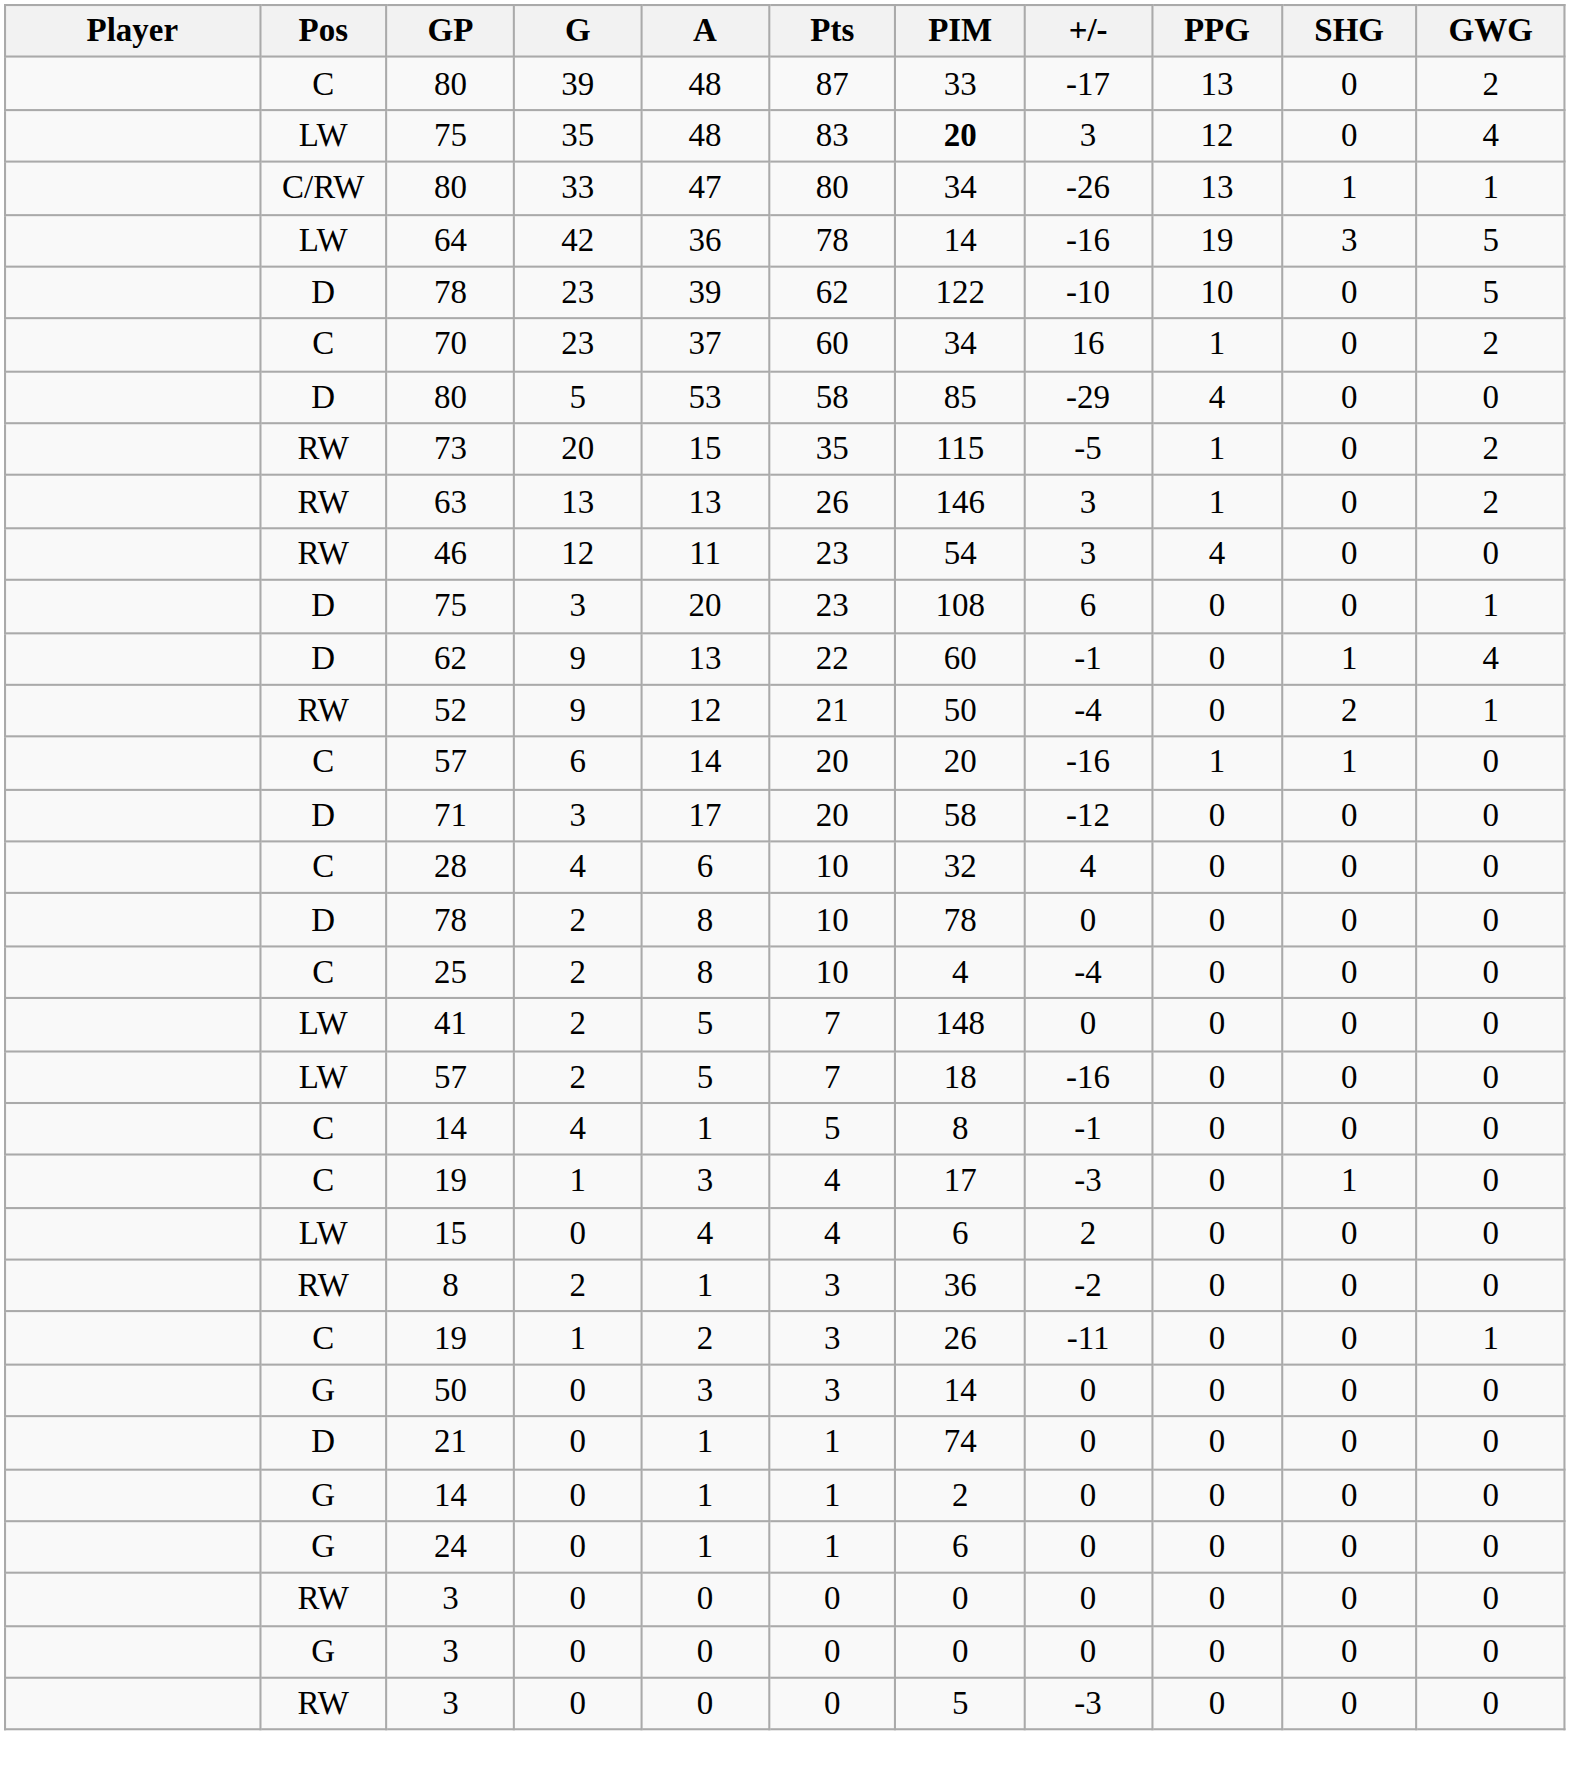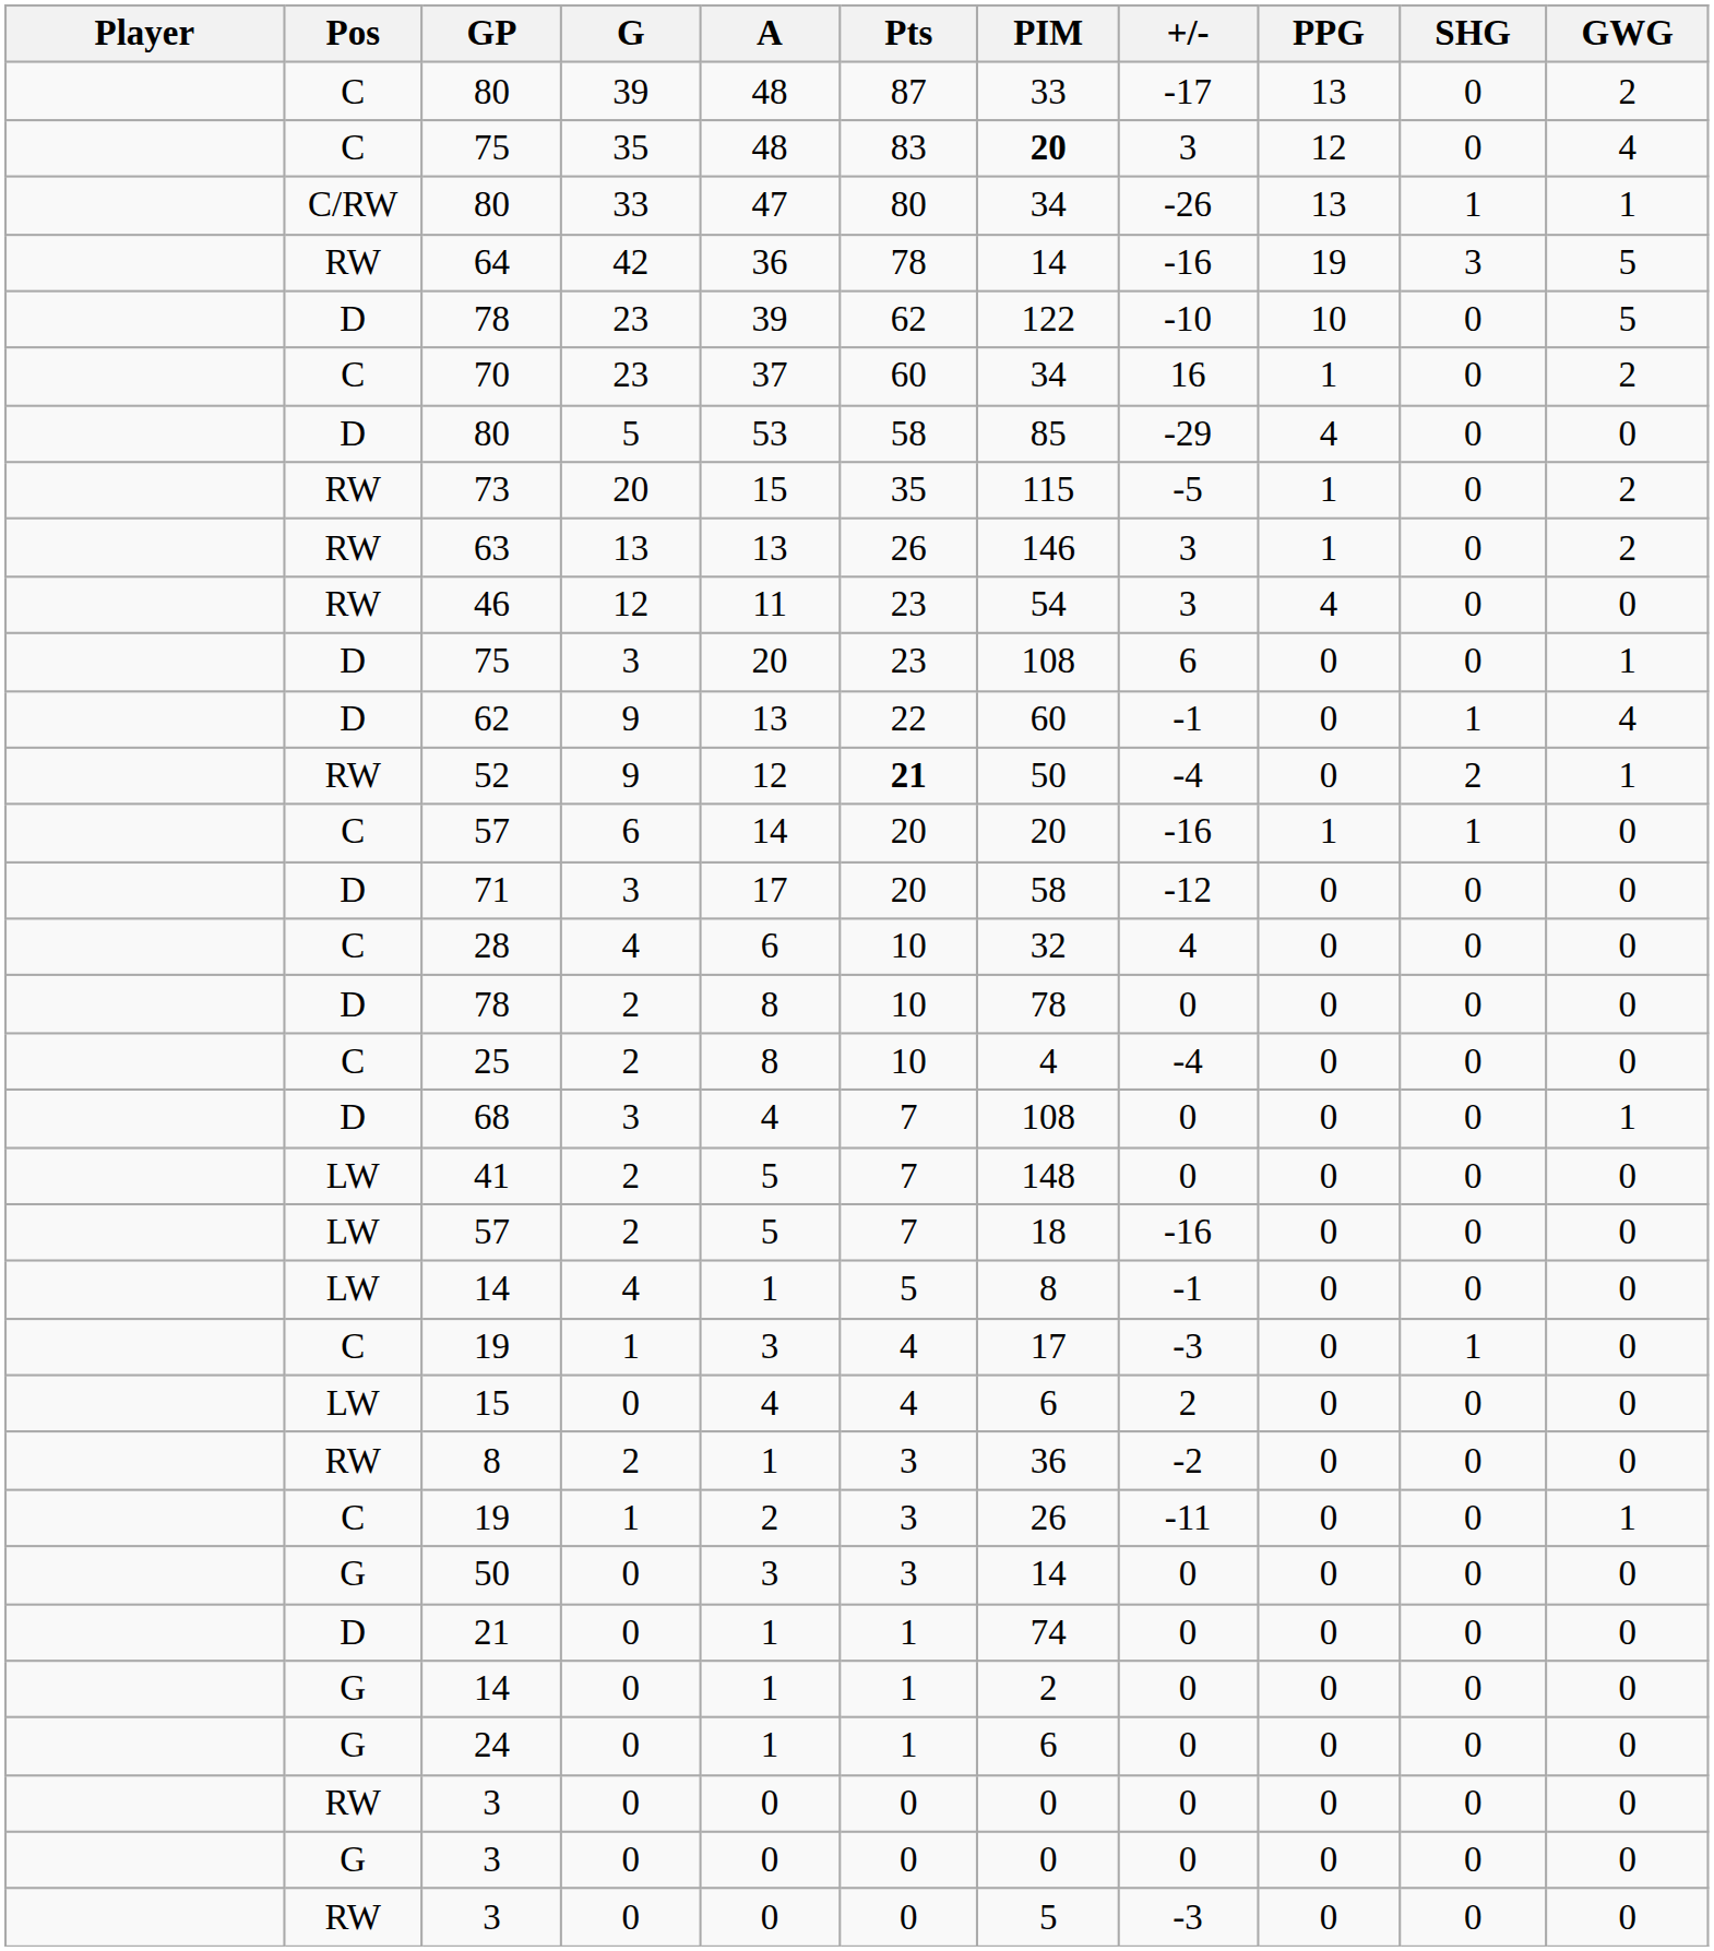 <table class="wikitable sortable" width="60%">
 <tr ALIGN="center">
 <th bgcolor="#DDDDFF" width="10%">Player</th>
 <th bgcolor="#DDDDFF" width="3%" title="Position">Pos</th>
 <th bgcolor="#DDDDFF" width="5%" title="Games played">GP</th>
 <th bgcolor="#DDDDFF" width="5%" title="Goals">G</th>
 <th bgcolor="#DDDDFF" width="5%" title="Assists">A</th>
 <th bgcolor="#DDDDFF" width="5%" title="Points">Pts</th>
 <th bgcolor="#DDDDFF" width="5%" title="Penalties in Minutes">PIM</th>
 <th bgcolor="#DDDDFF" width="5%" title="Plus/Minus">+/-</th>
 <th bgcolor="#DDDDFF" width="5%" title="Power Play Goals">PPG</th>
 <th bgcolor="#DDDDFF" width="5%" title="Short-handed Goals">SHG</th>
 <th bgcolor="#DDDDFF" width="5%" title="Game-winning Goals">GWG</th>
 </tr>
 <tr align="center">
 <td align="right"></td>
 <td>C</td>
 <td>80</td>
 <td>39</td>
 <td>48</td>
 <td>87</td>
 <td>33</td>
 <td>-17</td>
 <td>13</td>
 <td>0</td>
 <td>2</td>
 </tr>
 <tr align="center">
 <td align="right"></td>
-<td>LW</td>
+<td>C</td>
 <td>75</td>
 <td>35</td>
 <td>48</td>
 <td>83</td>
 <td><strong>20</strong></td>
 <td>3</td>
 <td>12</td>
 <td>0</td>
 <td>4</td>
 </tr>
 <tr align="center">
 <td align="right"></td>
 <td>C/RW</td>
 <td>80</td>
 <td>33</td>
 <td>47</td>
 <td>80</td>
 <td>34</td>
 <td>-26</td>
 <td>13</td>
 <td>1</td>
 <td>1</td>
 </tr>
 <tr align="center">
 <td align="right"></td>
-<td>LW</td>
+<td>RW</td>
 <td>64</td>
 <td>42</td>
 <td>36</td>
 <td>78</td>
 <td>14</td>
 <td>-16</td>
 <td>19</td>
 <td>3</td>
 <td>5</td>
 </tr>
 <tr align="center">
 <td align="right"></td>
 <td>D</td>
 <td>78</td>
 <td>23</td>
 <td>39</td>
 <td>62</td>
 <td>122</td>
 <td>-10</td>
 <td>10</td>
 <td>0</td>
 <td>5</td>
 </tr>
 <tr align="center">
 <td align="right"></td>
 <td>C</td>
 <td>70</td>
 <td>23</td>
 <td>37</td>
 <td>60</td>
 <td>34</td>
 <td>16</td>
 <td>1</td>
 <td>0</td>
 <td>2</td>
 </tr>
 <tr align="center">
 <td align="right"></td>
 <td>D</td>
 <td>80</td>
 <td>5</td>
 <td>53</td>
 <td>58</td>
 <td>85</td>
 <td>-29</td>
 <td>4</td>
 <td>0</td>
 <td>0</td>
 </tr>
 <tr align="center">
 <td align="right"></td>
 <td>RW</td>
 <td>73</td>
 <td>20</td>
 <td>15</td>
 <td>35</td>
 <td>115</td>
 <td>-5</td>
 <td>1</td>
 <td>0</td>
 <td>2</td>
 </tr>
 <tr align="center">
 <td align="right"></td>
 <td>RW</td>
 <td>63</td>
 <td>13</td>
 <td>13</td>
 <td>26</td>
 <td>146</td>
 <td>3</td>
 <td>1</td>
 <td>0</td>
 <td>2</td>
 </tr>
 <tr align="center">
 <td align="right"></td>
 <td>RW</td>
 <td>46</td>
 <td>12</td>
 <td>11</td>
 <td>23</td>
 <td>54</td>
 <td>3</td>
 <td>4</td>
 <td>0</td>
 <td>0</td>
 </tr>
 <tr align="center">
 <td align="right"></td>
 <td>D</td>
 <td>75</td>
 <td>3</td>
 <td>20</td>
 <td>23</td>
 <td>108</td>
 <td>6</td>
 <td>0</td>
 <td>0</td>
 <td>1</td>
 </tr>
 <tr align="center">
 <td align="right"></td>
 <td>D</td>
 <td>62</td>
 <td>9</td>
 <td>13</td>
 <td>22</td>
 <td>60</td>
 <td>-1</td>
 <td>0</td>
 <td>1</td>
 <td>4</td>
 </tr>
 <tr align="center">
 <td align="right"></td>
 <td>RW</td>
 <td>52</td>
 <td>9</td>
 <td>12</td>
-<td>21</td>
+<td><strong>21</strong></td>
 <td>50</td>
 <td>-4</td>
 <td>0</td>
 <td>2</td>
 <td>1</td>
 </tr>
 <tr align="center">
 <td align="right"></td>
 <td>C</td>
 <td>57</td>
 <td>6</td>
 <td>14</td>
 <td>20</td>
 <td>20</td>
 <td>-16</td>
 <td>1</td>
 <td>1</td>
 <td>0</td>
 </tr>
 <tr align="center">
 <td align="right"></td>
 <td>D</td>
 <td>71</td>
 <td>3</td>
 <td>17</td>
 <td>20</td>
 <td>58</td>
 <td>-12</td>
 <td>0</td>
 <td>0</td>
 <td>0</td>
 </tr>
 <tr align="center">
 <td align="right"></td>
 <td>C</td>
 <td>28</td>
 <td>4</td>
 <td>6</td>
 <td>10</td>
 <td>32</td>
 <td>4</td>
 <td>0</td>
 <td>0</td>
 <td>0</td>
 </tr>
 <tr align="center">
 <td align="right"></td>
 <td>D</td>
 <td>78</td>
 <td>2</td>
 <td>8</td>
 <td>10</td>
 <td>78</td>
 <td>0</td>
 <td>0</td>
 <td>0</td>
 <td>0</td>
 </tr>
 <tr align="center">
 <td align="right"></td>
 <td>C</td>
 <td>25</td>
 <td>2</td>
 <td>8</td>
 <td>10</td>
 <td>4</td>
 <td>-4</td>
 <td>0</td>
 <td>0</td>
 <td>0</td>
 </tr>
 <tr align="center">
 <td align="right"></td>
+<td>D</td>
+<td>68</td>
+<td>3</td>
+<td>4</td>
+<td>7</td>
+<td>108</td>
+<td>0</td>
+<td>0</td>
+<td>0</td>
+<td>1</td>
+</tr>
+<tr align="center">
+<td align="right"></td>
 <td>LW</td>
 <td>41</td>
 <td>2</td>
 <td>5</td>
 <td>7</td>
 <td>148</td>
 <td>0</td>
 <td>0</td>
 <td>0</td>
 <td>0</td>
 </tr>
 <tr align="center">
 <td align="right"></td>
 <td>LW</td>
 <td>57</td>
 <td>2</td>
 <td>5</td>
 <td>7</td>
 <td>18</td>
 <td>-16</td>
 <td>0</td>
 <td>0</td>
 <td>0</td>
 </tr>
 <tr align="center">
 <td align="right"></td>
-<td>C</td>
+<td>LW</td>
 <td>14</td>
 <td>4</td>
 <td>1</td>
 <td>5</td>
 <td>8</td>
 <td>-1</td>
 <td>0</td>
 <td>0</td>
 <td>0</td>
 </tr>
 <tr align="center">
 <td align="right"></td>
 <td>C</td>
 <td>19</td>
 <td>1</td>
 <td>3</td>
 <td>4</td>
 <td>17</td>
 <td>-3</td>
 <td>0</td>
 <td>1</td>
 <td>0</td>
 </tr>
 <tr align="center">
 <td align="right"></td>
 <td>LW</td>
 <td>15</td>
 <td>0</td>
 <td>4</td>
 <td>4</td>
 <td>6</td>
 <td>2</td>
 <td>0</td>
 <td>0</td>
 <td>0</td>
 </tr>
 <tr align="center">
 <td align="right"></td>
 <td>RW</td>
 <td>8</td>
 <td>2</td>
 <td>1</td>
 <td>3</td>
 <td>36</td>
 <td>-2</td>
 <td>0</td>
 <td>0</td>
 <td>0</td>
 </tr>
 <tr align="center">
 <td align="right"></td>
 <td>C</td>
 <td>19</td>
 <td>1</td>
 <td>2</td>
 <td>3</td>
 <td>26</td>
 <td>-11</td>
 <td>0</td>
 <td>0</td>
 <td>1</td>
 </tr>
 <tr align="center">
 <td align="right"></td>
 <td>G</td>
 <td>50</td>
 <td>0</td>
 <td>3</td>
 <td>3</td>
 <td>14</td>
 <td>0</td>
 <td>0</td>
 <td>0</td>
 <td>0</td>
 </tr>
 <tr align="center">
 <td align="right"></td>
 <td>D</td>
 <td>21</td>
 <td>0</td>
 <td>1</td>
 <td>1</td>
 <td>74</td>
 <td>0</td>
 <td>0</td>
 <td>0</td>
 <td>0</td>
 </tr>
 <tr align="center">
 <td align="right"></td>
 <td>G</td>
 <td>14</td>
 <td>0</td>
 <td>1</td>
 <td>1</td>
 <td>2</td>
 <td>0</td>
 <td>0</td>
 <td>0</td>
 <td>0</td>
 </tr>
 <tr align="center">
 <td align="right"></td>
 <td>G</td>
 <td>24</td>
 <td>0</td>
 <td>1</td>
 <td>1</td>
 <td>6</td>
 <td>0</td>
 <td>0</td>
 <td>0</td>
 <td>0</td>
 </tr>
 <tr align="center">
 <td align="right"></td>
 <td>RW</td>
 <td>3</td>
 <td>0</td>
 <td>0</td>
 <td>0</td>
 <td>0</td>
 <td>0</td>
 <td>0</td>
 <td>0</td>
 <td>0</td>
 </tr>
 <tr align="center">
 <td align="right"></td>
 <td>G</td>
 <td>3</td>
 <td>0</td>
 <td>0</td>
 <td>0</td>
 <td>0</td>
 <td>0</td>
 <td>0</td>
 <td>0</td>
 <td>0</td>
 </tr>
 <tr align="center">
 <td align="right"></td>
 <td>RW</td>
 <td>3</td>
 <td>0</td>
 <td>0</td>
 <td>0</td>
 <td>5</td>
 <td>-3</td>
 <td>0</td>
 <td>0</td>
 <td>0</td>
 </tr>
 </table>
